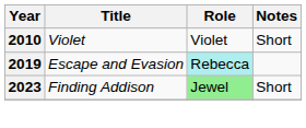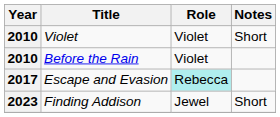 <table class="wikitable plainrowheaders sortable">
 <tr>
 <th scope="col">Year</th>
 <th scope="col">Title</th>
 <th scope="col">Role</th>
 <th scope="col" class="unsortable">Notes</th>
 </tr>
 <tr>
 <th scope="row">2010</th>
 <td><em>Violet</em></td>
 <td>Violet</td>
 <td>Short</td>
 </tr>
 <tr>
-<th scope="row">2019</th>
+<th scope="row">2010</th>
+<td><em><a href='#'>Before the Rain</a></em></td>
+<td>Violet</td>
+<td></td>
+</tr>
+<tr>
+<th scope="row">2017</th>
 <td><em>Escape and Evasion</em></td>
 <td style="background: paleturquoise;">Rebecca</td>
 </tr>
 <tr>
 <th scope="row">2023</th>
 <td><em>Finding Addison</em></td>
-<td style="background: lightgreen;">Jewel</td>
+<td>Jewel</td>
 <td>Short</td>
 </tr>
 <tr>
 </tr>
 </table>
